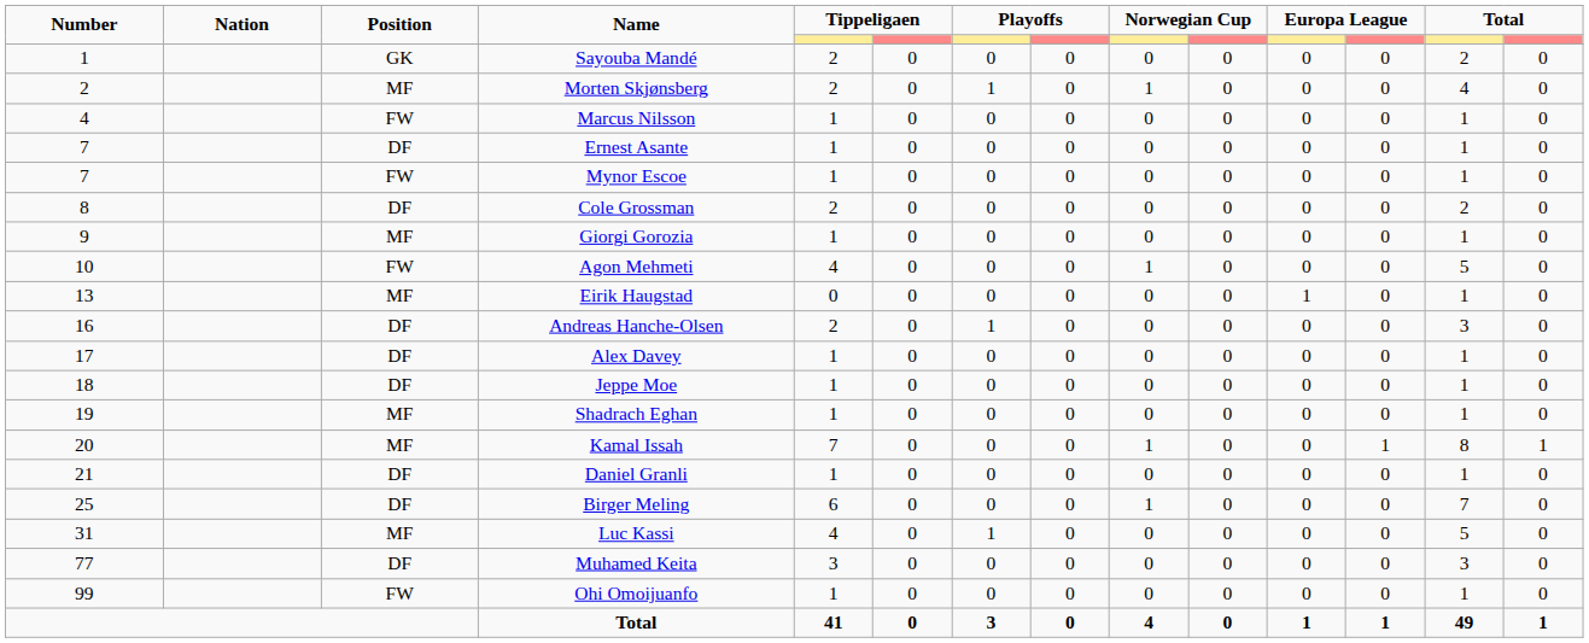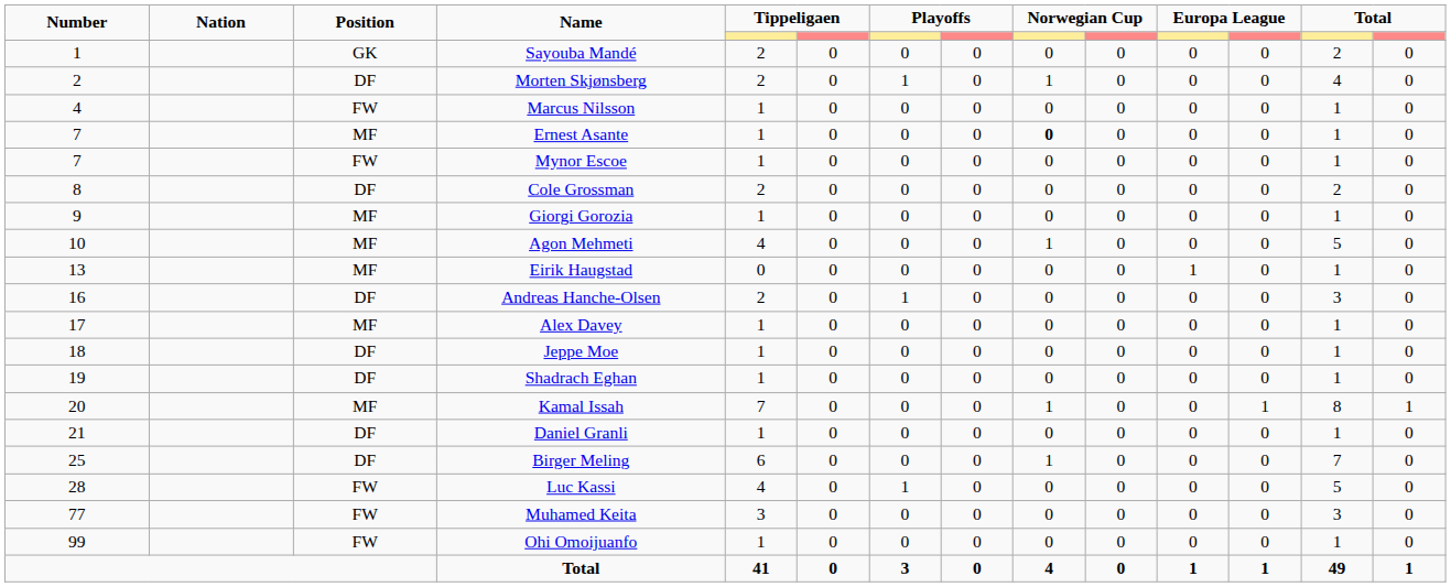 <table class="wikitable" style="font-size: 100%; text-align: center;">
 <tr>
 <td rowspan="2" width="10%" align="center"><strong>Number</strong></td>
 <td rowspan="2" width="10%" align="center"><strong>Nation</strong></td>
 <td rowspan="2" width="10%" align="center"><strong>Position</strong></td>
 <td rowspan="2" width="20%" align="center"><strong>Name</strong></td>
 <td colspan="2" align="center"><strong>Tippeligaen</strong></td>
 <td colspan="2" align="center"><strong>Playoffs</strong></td>
 <td colspan="2" align="center"><strong>Norwegian Cup</strong></td>
 <td colspan="2" align="center"><strong>Europa League</strong></td>
 <td colspan="2" align="center"><strong>Total</strong></td>
 </tr>
 <tr>
 <th width=60 style="background: #FFEE99"></th>
 <th width=60 style="background: #FF8888"></th>
 <th width=60 style="background: #FFEE99"></th>
 <th width=60 style="background: #FF8888"></th>
 <th width=60 style="background: #FFEE99"></th>
 <th width=60 style="background: #FF8888"></th>
 <th width=60 style="background: #FFEE99"></th>
 <th width=60 style="background: #FF8888"></th>
 <th width=60 style="background: #FFEE99"></th>
 <th width=60 style="background: #FF8888"></th>
 </tr>
 <tr>
 <td>1</td>
 <td></td>
 <td>GK</td>
 <td><a href='#'>Sayouba Mandé</a></td>
 <td>2</td>
 <td>0</td>
 <td>0</td>
 <td>0</td>
 <td>0</td>
 <td>0</td>
 <td>0</td>
 <td>0</td>
 <td>2</td>
 <td>0</td>
 </tr>
 <tr>
 <td>2</td>
 <td></td>
-<td>MF</td>
+<td>DF</td>
 <td><a href='#'>Morten Skjønsberg</a></td>
 <td>2</td>
 <td>0</td>
 <td>1</td>
 <td>0</td>
 <td>1</td>
 <td>0</td>
 <td>0</td>
 <td>0</td>
 <td>4</td>
 <td>0</td>
 </tr>
 <tr>
 <td>4</td>
 <td></td>
 <td>FW</td>
 <td><a href='#'>Marcus Nilsson</a></td>
 <td>1</td>
 <td>0</td>
 <td>0</td>
 <td>0</td>
 <td>0</td>
 <td>0</td>
 <td>0</td>
 <td>0</td>
 <td>1</td>
 <td>0</td>
 </tr>
 <tr>
 <td>7</td>
 <td></td>
-<td>DF</td>
+<td>MF</td>
 <td><a href='#'>Ernest Asante</a></td>
 <td>1</td>
 <td>0</td>
 <td>0</td>
 <td>0</td>
-<td>0</td>
+<td><strong>0</strong></td>
 <td>0</td>
 <td>0</td>
 <td>0</td>
 <td>1</td>
 <td>0</td>
 </tr>
 <tr>
 <td>7</td>
 <td></td>
 <td>FW</td>
 <td><a href='#'>Mynor Escoe</a></td>
 <td>1</td>
 <td>0</td>
 <td>0</td>
 <td>0</td>
 <td>0</td>
 <td>0</td>
 <td>0</td>
 <td>0</td>
 <td>1</td>
 <td>0</td>
 </tr>
 <tr>
 <td>8</td>
 <td></td>
 <td>DF</td>
 <td><a href='#'>Cole Grossman</a></td>
 <td>2</td>
 <td>0</td>
 <td>0</td>
 <td>0</td>
 <td>0</td>
 <td>0</td>
 <td>0</td>
 <td>0</td>
 <td>2</td>
 <td>0</td>
 </tr>
 <tr>
 <td>9</td>
 <td></td>
 <td>MF</td>
 <td><a href='#'>Giorgi Gorozia</a></td>
 <td>1</td>
 <td>0</td>
 <td>0</td>
 <td>0</td>
 <td>0</td>
 <td>0</td>
 <td>0</td>
 <td>0</td>
 <td>1</td>
 <td>0</td>
 </tr>
 <tr>
 <td>10</td>
 <td></td>
-<td>FW</td>
+<td>MF</td>
 <td><a href='#'>Agon Mehmeti</a></td>
 <td>4</td>
 <td>0</td>
 <td>0</td>
 <td>0</td>
 <td>1</td>
 <td>0</td>
 <td>0</td>
 <td>0</td>
 <td>5</td>
 <td>0</td>
 </tr>
 <tr>
 <td>13</td>
 <td></td>
 <td>MF</td>
 <td><a href='#'>Eirik Haugstad</a></td>
 <td>0</td>
 <td>0</td>
 <td>0</td>
 <td>0</td>
 <td>0</td>
 <td>0</td>
 <td>1</td>
 <td>0</td>
 <td>1</td>
 <td>0</td>
 </tr>
 <tr>
 <td>16</td>
 <td></td>
 <td>DF</td>
 <td><a href='#'>Andreas Hanche-Olsen</a></td>
 <td>2</td>
 <td>0</td>
 <td>1</td>
 <td>0</td>
 <td>0</td>
 <td>0</td>
 <td>0</td>
 <td>0</td>
 <td>3</td>
 <td>0</td>
 </tr>
 <tr>
 <td>17</td>
 <td></td>
-<td>DF</td>
+<td>MF</td>
 <td><a href='#'>Alex Davey</a></td>
 <td>1</td>
 <td>0</td>
 <td>0</td>
 <td>0</td>
 <td>0</td>
 <td>0</td>
 <td>0</td>
 <td>0</td>
 <td>1</td>
 <td>0</td>
 </tr>
 <tr>
 <td>18</td>
 <td></td>
 <td>DF</td>
 <td><a href='#'>Jeppe Moe</a></td>
 <td>1</td>
 <td>0</td>
 <td>0</td>
 <td>0</td>
 <td>0</td>
 <td>0</td>
 <td>0</td>
 <td>0</td>
 <td>1</td>
 <td>0</td>
 </tr>
 <tr>
 <td>19</td>
 <td></td>
-<td>MF</td>
+<td>DF</td>
 <td><a href='#'>Shadrach Eghan</a></td>
 <td>1</td>
 <td>0</td>
 <td>0</td>
 <td>0</td>
 <td>0</td>
 <td>0</td>
 <td>0</td>
 <td>0</td>
 <td>1</td>
 <td>0</td>
 </tr>
 <tr>
 <td>20</td>
 <td></td>
 <td>MF</td>
 <td><a href='#'>Kamal Issah</a></td>
 <td>7</td>
 <td>0</td>
 <td>0</td>
 <td>0</td>
 <td>1</td>
 <td>0</td>
 <td>0</td>
 <td>1</td>
 <td>8</td>
 <td>1</td>
 </tr>
 <tr>
 <td>21</td>
 <td></td>
 <td>DF</td>
 <td><a href='#'>Daniel Granli</a></td>
 <td>1</td>
 <td>0</td>
 <td>0</td>
 <td>0</td>
 <td>0</td>
 <td>0</td>
 <td>0</td>
 <td>0</td>
 <td>1</td>
 <td>0</td>
 </tr>
 <tr>
 <td>25</td>
 <td></td>
 <td>DF</td>
 <td><a href='#'>Birger Meling</a></td>
 <td>6</td>
 <td>0</td>
 <td>0</td>
 <td>0</td>
 <td>1</td>
 <td>0</td>
 <td>0</td>
 <td>0</td>
 <td>7</td>
 <td>0</td>
 </tr>
 <tr>
-<td>31</td>
+<td>28</td>
 <td></td>
-<td>MF</td>
+<td>FW</td>
 <td><a href='#'>Luc Kassi</a></td>
 <td>4</td>
 <td>0</td>
 <td>1</td>
 <td>0</td>
 <td>0</td>
 <td>0</td>
 <td>0</td>
 <td>0</td>
 <td>5</td>
 <td>0</td>
 </tr>
 <tr>
 <td>77</td>
 <td></td>
-<td>DF</td>
+<td>FW</td>
 <td><a href='#'>Muhamed Keita</a></td>
 <td>3</td>
 <td>0</td>
 <td>0</td>
 <td>0</td>
 <td>0</td>
 <td>0</td>
 <td>0</td>
 <td>0</td>
 <td>3</td>
 <td>0</td>
 </tr>
 <tr>
 <td>99</td>
 <td></td>
 <td>FW</td>
 <td><a href='#'>Ohi Omoijuanfo</a></td>
 <td>1</td>
 <td>0</td>
 <td>0</td>
 <td>0</td>
 <td>0</td>
 <td>0</td>
 <td>0</td>
 <td>0</td>
 <td>1</td>
 <td>0</td>
 </tr>
 <tr>
 <td colspan="3"></td>
 <td><strong>Total</strong></td>
 <td><strong>41</strong></td>
 <td><strong>0</strong></td>
 <td><strong>3</strong></td>
 <td><strong>0</strong></td>
 <td><strong>4</strong></td>
 <td><strong>0</strong></td>
 <td><strong>1</strong></td>
 <td><strong>1</strong></td>
 <td><strong>49</strong></td>
 <td><strong>1</strong></td>
 </tr>
 </table>
